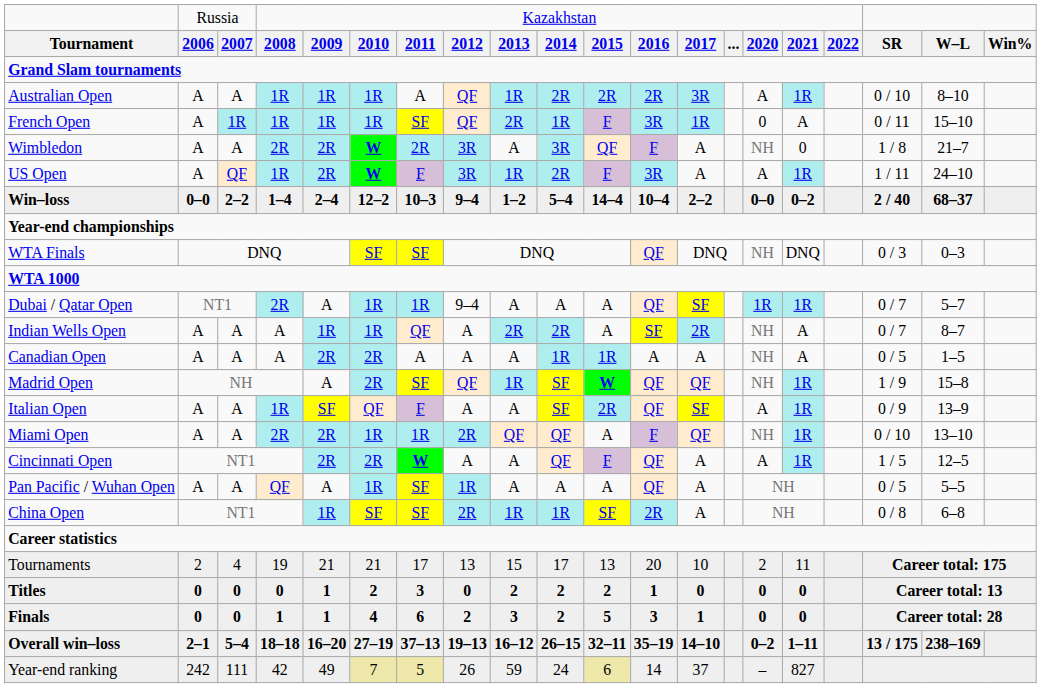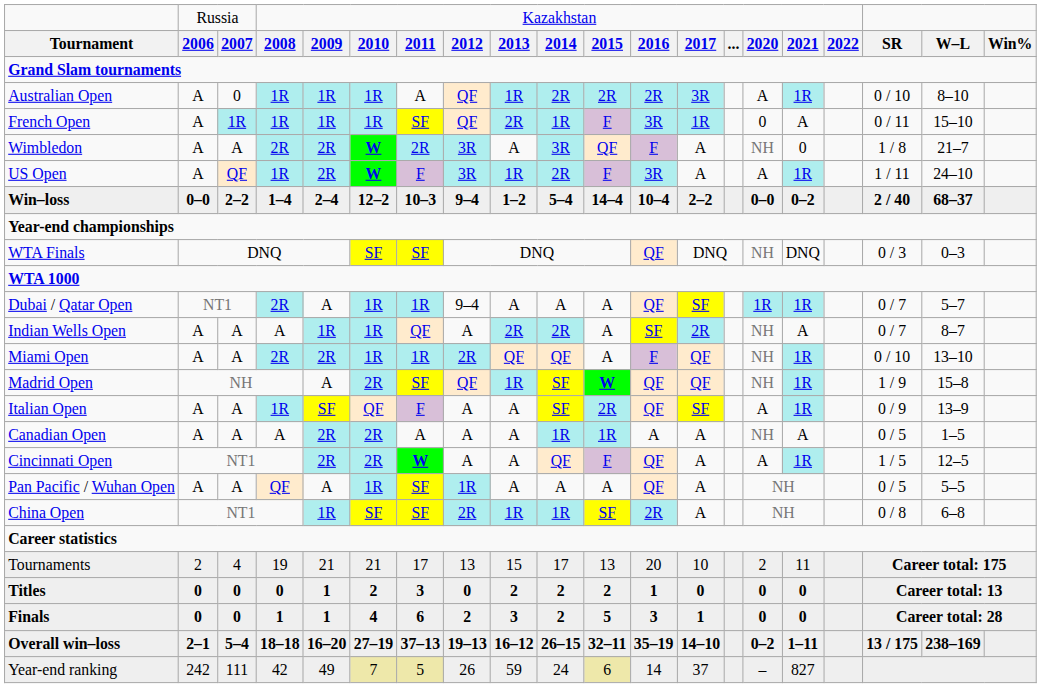 <table class="wikitable nowrap" style=text-align:center;font-size:95%;>
 <tr>
 <td></td>
 <td colspan=2>Russia</td>
 <td colspan="14"><a href='#'>Kazakhstan</a></td>
 <td colspan="3"></td>
 </tr>
 <tr>
 <th>Tournament</th>
 <th><a href='#'>2006</a></th>
 <th><a href='#'>2007</a></th>
 <th><a href='#'>2008</a></th>
 <th><a href='#'>2009</a></th>
 <th><a href='#'>2010</a></th>
 <th><a href='#'>2011</a></th>
 <th><a href='#'>2012</a></th>
 <th><a href='#'>2013</a></th>
 <th><a href='#'>2014</a></th>
 <th><a href='#'>2015</a></th>
 <th><a href='#'>2016</a></th>
 <th><a href='#'>2017</a></th>
 <th>...</th>
 <th><a href='#'>2020</a></th>
 <th><a href='#'>2021</a></th>
 <th><a href='#'>2022</a></th>
 <th>SR</th>
 <th>W–L</th>
 <th>Win%</th>
 </tr>
 <tr>
 <td colspan="20" align="left"><strong><a href='#'>Grand Slam tournaments</a></strong></td>
 </tr>
 <tr>
 <td align=left><a href='#'>Australian Open</a></td>
 <td>A</td>
-<td>A</td>
+<td>0</td>
 <td style=background:#afeeee><a href='#'>1R</a></td>
 <td style=background:#afeeee><a href='#'>1R</a></td>
 <td style=background:#afeeee><a href='#'>1R</a></td>
 <td>A</td>
 <td style=background:#ffebcd><a href='#'>QF</a></td>
 <td style=background:#afeeee><a href='#'>1R</a></td>
 <td style=background:#afeeee><a href='#'>2R</a></td>
 <td style=background:#afeeee><a href='#'>2R</a></td>
 <td style=background:#afeeee><a href='#'>2R</a></td>
 <td style=background:#afeeee><a href='#'>3R</a></td>
 <td></td>
 <td>A</td>
 <td style=background:#afeeee><a href='#'>1R</a></td>
 <td></td>
 <td>0 / 10</td>
 <td>8–10</td>
 <td></td>
 </tr>
 <tr>
 <td align=left><a href='#'>French Open</a></td>
 <td>A</td>
 <td style=background:#afeeee><a href='#'>1R</a></td>
 <td style=background:#afeeee><a href='#'>1R</a></td>
 <td style=background:#afeeee><a href='#'>1R</a></td>
 <td style=background:#afeeee><a href='#'>1R</a></td>
 <td style=background:yellow><a href='#'>SF</a></td>
 <td style=background:#ffebcd><a href='#'>QF</a></td>
 <td style=background:#afeeee><a href='#'>2R</a></td>
 <td style=background:#afeeee><a href='#'>1R</a></td>
 <td style=background:thistle><a href='#'>F</a></td>
 <td style=background:#afeeee><a href='#'>3R</a></td>
 <td style=background:#afeeee><a href='#'>1R</a></td>
 <td></td>
 <td>0</td>
 <td>A</td>
 <td></td>
 <td>0 / 11</td>
 <td>15–10</td>
 <td></td>
 </tr>
 <tr>
 <td align=left><a href='#'>Wimbledon</a></td>
 <td>A</td>
 <td>A</td>
 <td style=background:#afeeee><a href='#'>2R</a></td>
 <td style=background:#afeeee><a href='#'>2R</a></td>
 <td style=background:#0f0><a href='#'><strong>W</strong></a></td>
 <td style=background:#afeeee><a href='#'>2R</a></td>
 <td style=background:#afeeee><a href='#'>3R</a></td>
 <td>A</td>
 <td style=background:#afeeee><a href='#'>3R</a></td>
 <td style=background:#ffebcd><a href='#'>QF</a></td>
 <td style=background:thistle><a href='#'>F</a></td>
 <td>A</td>
 <td></td>
 <td style=color:#767676>NH</td>
 <td>0</td>
 <td></td>
 <td>1 / 8</td>
 <td>21–7</td>
 <td></td>
 </tr>
 <tr>
 <td align=left><a href='#'>US Open</a></td>
 <td>A</td>
 <td style=background:#ffebcd><a href='#'>QF</a></td>
 <td style=background:#afeeee><a href='#'>1R</a></td>
 <td style=background:#afeeee><a href='#'>2R</a></td>
 <td style=background:#0f0><a href='#'><strong>W</strong></a></td>
 <td style=background:thistle><a href='#'>F</a></td>
 <td style=background:#afeeee><a href='#'>3R</a></td>
 <td style=background:#afeeee><a href='#'>1R</a></td>
 <td style=background:#afeeee><a href='#'>2R</a></td>
 <td style=background:thistle><a href='#'>F</a></td>
 <td style=background:#afeeee><a href='#'>3R</a></td>
 <td>A</td>
 <td></td>
 <td>A</td>
 <td style=background:#afeeee><a href='#'>1R</a></td>
 <td></td>
 <td>1 / 11</td>
 <td>24–10</td>
 <td></td>
 </tr>
 <tr style=background:#efefef;font-weight:bold;>
 <td style=text-align:left>Win–loss</td>
 <td>0–0</td>
 <td>2–2</td>
 <td>1–4</td>
 <td>2–4</td>
 <td>12–2</td>
 <td>10–3</td>
 <td>9–4</td>
 <td>1–2</td>
 <td>5–4</td>
 <td>14–4</td>
 <td>10–4</td>
 <td>2–2</td>
 <td></td>
 <td>0–0</td>
 <td>0–2</td>
 <td></td>
 <td>2 / 40</td>
 <td>68–37</td>
 <td></td>
 </tr>
 <tr>
 <td colspan="20" style="text-align:left"><strong>Year-end championships</strong></td>
 </tr>
 <tr>
 <td align=left><a href='#'>WTA Finals</a></td>
 <td colspan=4>DNQ</td>
 <td style=background:yellow><a href='#'>SF</a></td>
 <td style=background:yellow><a href='#'>SF</a></td>
 <td colspan=4>DNQ</td>
 <td style=background:#ffebcd><a href='#'>QF</a></td>
 <td colspan=2>DNQ</td>
 <td style=color:#767676>NH</td>
 <td>DNQ</td>
 <td></td>
 <td>0 / 3</td>
 <td>0–3</td>
 <td></td>
 </tr>
 <tr>
 <td colspan="20" style="text-align:left"><strong><a href='#'>WTA 1000</a></strong></td>
 </tr>
 <tr>
 <td align=left><a href='#'>Dubai</a> / <a href='#'>Qatar Open</a></td>
 <td colspan=2 style=color:#767676>NT1</td>
 <td style=background:#afeeee><a href='#'>2R</a></td>
 <td>A</td>
 <td style=background:#afeeee><a href='#'>1R</a></td>
 <td style=background:#afeeee><a href='#'>1R</a></td>
 <td>9–4</td>
 <td>A</td>
 <td>A</td>
 <td>A</td>
 <td style=background:#ffebcd><a href='#'>QF</a></td>
 <td style=background:yellow><a href='#'>SF</a></td>
 <td></td>
 <td style=background:#afeeee><a href='#'>1R</a></td>
 <td style=background:#afeeee><a href='#'>1R</a></td>
 <td></td>
 <td>0 / 7</td>
 <td>5–7</td>
 <td></td>
 </tr>
 <tr>
 <td align=left><a href='#'>Indian Wells Open</a></td>
 <td>A</td>
 <td>A</td>
 <td>A</td>
 <td style=background:#afeeee><a href='#'>1R</a></td>
 <td style=background:#afeeee><a href='#'>1R</a></td>
 <td style=background:#ffebcd><a href='#'>QF</a></td>
 <td>A</td>
 <td style=background:#afeeee><a href='#'>2R</a></td>
 <td style=background:#afeeee><a href='#'>2R</a></td>
 <td>A</td>
 <td style=background:yellow><a href='#'>SF</a></td>
 <td style=background:#afeeee><a href='#'>2R</a></td>
 <td></td>
 <td style="color:#767676">NH</td>
 <td>A</td>
 <td></td>
 <td>0 / 7</td>
 <td>8–7</td>
 <td></td>
 </tr>
 <tr>
-<td align=left><a href='#'>Canadian Open</a></td>
-<td>A</td>
+<td align=left><a href='#'>Miami Open</a></td>
 <td>A</td>
 <td>A</td>
 <td style=background:#afeeee><a href='#'>2R</a></td>
 <td style=background:#afeeee><a href='#'>2R</a></td>
-<td>A</td>
-<td>A</td>
-<td>A</td>
 <td style=background:#afeeee><a href='#'>1R</a></td>
 <td style=background:#afeeee><a href='#'>1R</a></td>
+<td style=background:#afeeee><a href='#'>2R</a></td>
+<td style=background:#ffebcd><a href='#'>QF</a></td>
+<td style=background:#ffebcd><a href='#'>QF</a></td>
 <td>A</td>
-<td>A</td>
+<td style=background:thistle><a href='#'>F</a></td>
+<td style=background:#ffebcd><a href='#'>QF</a></td>
 <td></td>
 <td style=color:#767676>NH</td>
-<td>A</td>
+<td style=background:#afeeee><a href='#'>1R</a></td>
 <td></td>
-<td>0 / 5</td>
-<td>1–5</td>
+<td>0 / 10</td>
+<td>13–10</td>
 <td></td>
 </tr>
 <tr>
 <td align=left><a href='#'>Madrid Open</a></td>
 <td colspan=3 style=color:#767676>NH</td>
 <td>A</td>
 <td style=background:#afeeee><a href='#'>2R</a></td>
 <td style=background:yellow><a href='#'>SF</a></td>
 <td style=background:#ffebcd><a href='#'>QF</a></td>
 <td style=background:#afeeee><a href='#'>1R</a></td>
 <td style=background:yellow><a href='#'>SF</a></td>
 <td style=background:#0f0><a href='#'><strong>W</strong></a></td>
 <td style=background:#ffebcd><a href='#'>QF</a></td>
 <td style=background:#ffebcd><a href='#'>QF</a></td>
 <td></td>
 <td style=color:#767676>NH</td>
 <td style=background:#afeeee><a href='#'>1R</a></td>
 <td></td>
 <td>1 / 9</td>
 <td>15–8</td>
 <td></td>
 </tr>
 <tr>
 <td align=left><a href='#'>Italian Open</a></td>
 <td>A</td>
 <td>A</td>
 <td style=background:#afeeee><a href='#'>1R</a></td>
 <td style=background:yellow><a href='#'>SF</a></td>
 <td style=background:#ffebcd><a href='#'>QF</a></td>
 <td style=background:thistle><a href='#'>F</a></td>
 <td>A</td>
 <td>A</td>
 <td style=background:yellow><a href='#'>SF</a></td>
 <td style=background:#afeeee><a href='#'>2R</a></td>
 <td style=background:#ffebcd><a href='#'>QF</a></td>
 <td style=background:yellow><a href='#'>SF</a></td>
 <td></td>
 <td>A</td>
 <td bgcolor=afeeee><a href='#'>1R</a></td>
 <td></td>
 <td>0 / 9</td>
 <td>13–9</td>
 <td></td>
 </tr>
 <tr>
-<td align=left><a href='#'>Miami Open</a></td>
+<td align=left><a href='#'>Canadian Open</a></td>
+<td>A</td>
 <td>A</td>
 <td>A</td>
 <td style=background:#afeeee><a href='#'>2R</a></td>
 <td style=background:#afeeee><a href='#'>2R</a></td>
+<td>A</td>
+<td>A</td>
+<td>A</td>
 <td style=background:#afeeee><a href='#'>1R</a></td>
 <td style=background:#afeeee><a href='#'>1R</a></td>
-<td style=background:#afeeee><a href='#'>2R</a></td>
-<td style=background:#ffebcd><a href='#'>QF</a></td>
-<td style=background:#ffebcd><a href='#'>QF</a></td>
 <td>A</td>
-<td style=background:thistle><a href='#'>F</a></td>
-<td style=background:#ffebcd><a href='#'>QF</a></td>
+<td>A</td>
 <td></td>
 <td style=color:#767676>NH</td>
-<td style=background:#afeeee><a href='#'>1R</a></td>
+<td>A</td>
 <td></td>
-<td>0 / 10</td>
-<td>13–10</td>
+<td>0 / 5</td>
+<td>1–5</td>
 <td></td>
 </tr>
 <tr>
 <td align=left><a href='#'>Cincinnati Open</a></td>
 <td colspan=3 style=color:#767676>NT1</td>
 <td style=background:#afeeee><a href='#'>2R</a></td>
 <td style=background:#afeeee><a href='#'>2R</a></td>
 <td style=background:lime><strong><a href='#'>W</a></strong></td>
 <td>A</td>
 <td>A</td>
 <td style=background:#ffebcd><a href='#'>QF</a></td>
 <td style=background:thistle><a href='#'>F</a></td>
 <td style=background:#ffebcd><a href='#'>QF</a></td>
 <td>A</td>
 <td></td>
 <td>A</td>
 <td style=background:#afeeee><a href='#'>1R</a></td>
 <td></td>
 <td>1 / 5</td>
 <td>12–5</td>
 <td></td>
 </tr>
 <tr>
 <td align=left><a href='#'>Pan Pacific</a> / <a href='#'>Wuhan Open</a></td>
 <td>A</td>
 <td>A</td>
 <td style=background:#ffebcd><a href='#'>QF</a></td>
 <td>A</td>
 <td style=background:#afeeee><a href='#'>1R</a></td>
 <td style=background:yellow><a href='#'>SF</a></td>
 <td style=background:#afeeee><a href='#'>1R</a></td>
 <td>A</td>
 <td>A</td>
 <td>A</td>
 <td bgcolor=ffebcd><a href='#'>QF</a></td>
 <td>A</td>
 <td></td>
 <td colspan="2" style="color:#767676">NH</td>
 <td></td>
 <td>0 / 5</td>
 <td>5–5</td>
 <td></td>
 </tr>
 <tr>
 <td align=left><a href='#'>China Open</a></td>
 <td colspan=3 style=color:#767676>NT1</td>
 <td style=background:#afeeee><a href='#'>1R</a></td>
 <td style=background:yellow><a href='#'>SF</a></td>
 <td style=background:yellow><a href='#'>SF</a></td>
 <td style=background:#afeeee><a href='#'>2R</a></td>
 <td style=background:#afeeee><a href='#'>1R</a></td>
 <td style=background:#afeeee><a href='#'>1R</a></td>
 <td style=background:yellow><a href='#'>SF</a></td>
 <td style=background:#afeeee><a href='#'>2R</a></td>
 <td>A</td>
 <td></td>
 <td colspan="2" style="color:#767676">NH</td>
 <td></td>
 <td>0 / 8</td>
 <td>6–8</td>
 <td></td>
 </tr>
 <tr>
 <td colspan="20" align="left"><strong>Career statistics</strong></td>
 </tr>
 <tr bgcolor=efefef>
 <td align=left>Tournaments</td>
 <td>2</td>
 <td>4</td>
 <td>19</td>
 <td>21</td>
 <td>21</td>
 <td>17</td>
 <td>13</td>
 <td>15</td>
 <td>17</td>
 <td>13</td>
 <td>20</td>
 <td>10</td>
 <td></td>
 <td>2</td>
 <td>11</td>
 <td></td>
 <td colspan="3"><strong>Career total: 175</strong></td>
 </tr>
 <tr style=background:#efefef;font-weight:bold;>
 <td align=left>Titles</td>
 <td>0</td>
 <td>0</td>
 <td>0</td>
 <td>1</td>
 <td>2</td>
 <td>3</td>
 <td>0</td>
 <td>2</td>
 <td>2</td>
 <td>2</td>
 <td>1</td>
 <td>0</td>
 <td></td>
 <td>0</td>
 <td>0</td>
 <td></td>
 <td colspan="3">Career total: 13</td>
 </tr>
 <tr style=background:#efefef;font-weight:bold;>
 <td align=left>Finals</td>
 <td>0</td>
 <td>0</td>
 <td>1</td>
 <td>1</td>
 <td>4</td>
 <td>6</td>
 <td>2</td>
 <td>3</td>
 <td>2</td>
 <td>5</td>
 <td>3</td>
 <td>1</td>
 <td></td>
 <td>0</td>
 <td>0</td>
 <td></td>
 <td colspan="3">Career total: 28</td>
 </tr>
 <tr style=background:#efefef;font-weight:bold;>
 <td align=left>Overall win–loss</td>
 <td>2–1</td>
 <td>5–4</td>
 <td>18–18</td>
 <td>16–20</td>
 <td>27–19</td>
 <td>37–13</td>
 <td>19–13</td>
 <td>16–12</td>
 <td>26–15</td>
 <td>32–11</td>
 <td>35–19</td>
 <td>14–10</td>
 <td></td>
 <td>0–2</td>
 <td>1–11</td>
 <td></td>
 <td>13 / 175</td>
 <td>238–169</td>
 <td></td>
 </tr>
 <tr style=background:#efefef>
 <td align=left>Year-end ranking</td>
 <td>242</td>
 <td>111</td>
 <td>42</td>
 <td>49</td>
 <td style=background:#eee8aa>7</td>
 <td style=background:#eee8aa>5</td>
 <td>26</td>
 <td>59</td>
 <td>24</td>
 <td style=background:#eee8aa>6</td>
 <td>14</td>
 <td>37</td>
 <td></td>
 <td>–</td>
 <td>827</td>
 <td></td>
 <td colspan="3"></td>
 </tr>
 </table>
